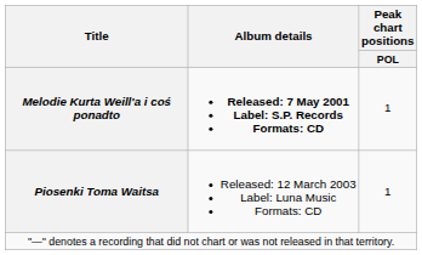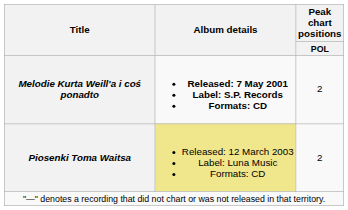 <table class="wikitable plainrowheaders" style="text-align:center;">
 <tr>
 <th scope="col" rowspan="2" style="width:15em;">Title</th>
 <th scope="col" rowspan="2">Album details</th>
 <th scope="col" colspan="1">Peak chart positions</th>
 </tr>
 <tr>
 <th scope="col" style="width:3em;font-size:90%;">POL<br></th>
 </tr>
 <tr>
 <th scope="row"><em>Melodie Kurta Weill'a i coś ponadto</em></th>
 <td><strong><br><ul><li>Released: 7 May 2001</li><li>Label: S.P. Records</li><li>Formats: CD</li></ul></strong></td>
-<td>1</td>
+<td>2</td>
 </tr>
 <tr>
 <th scope="row"><em>Piosenki Toma Waitsa</em></th>
-<td><br><ul><li>Released: 12 March 2003</li><li>Label: Luna Music</li><li>Formats: CD</li></ul></td>
-<td>1</td>
+<td style="background: khaki;"><br><ul><li>Released: 12 March 2003</li><li>Label: Luna Music</li><li>Formats: CD</li></ul></td>
+<td>2</td>
 </tr>
 <tr>
 <td colspan="20" style="font-size:90%">"—" denotes a recording that did not chart or was not released in that territory.</td>
 </tr>
 </table>
